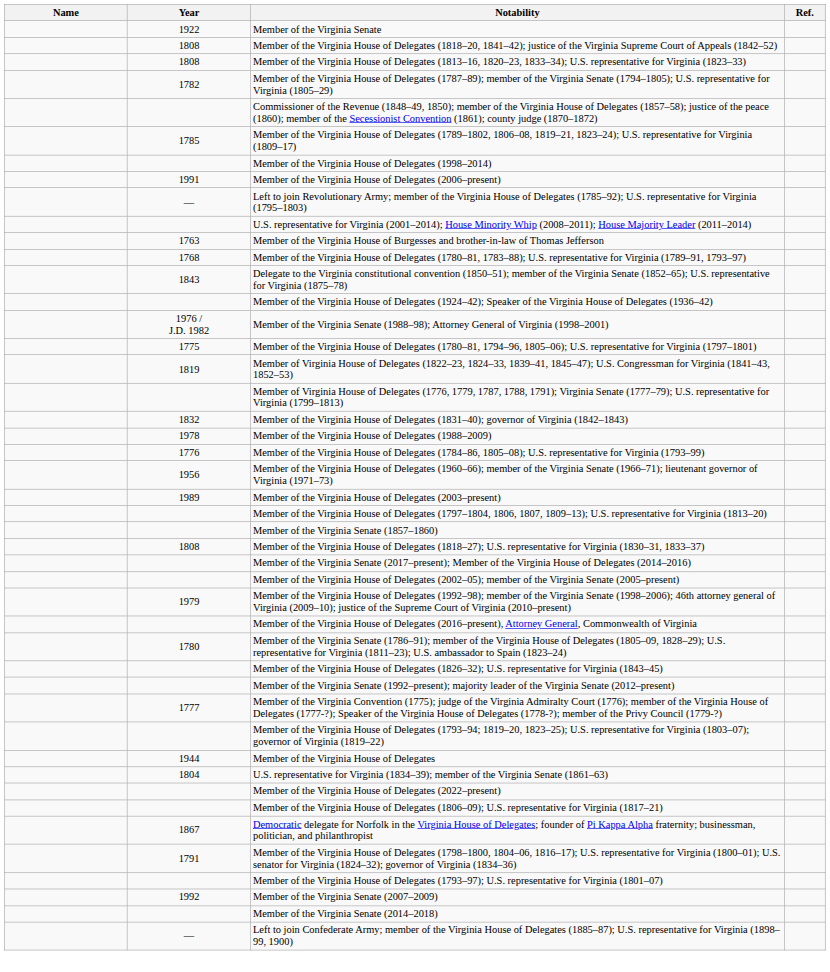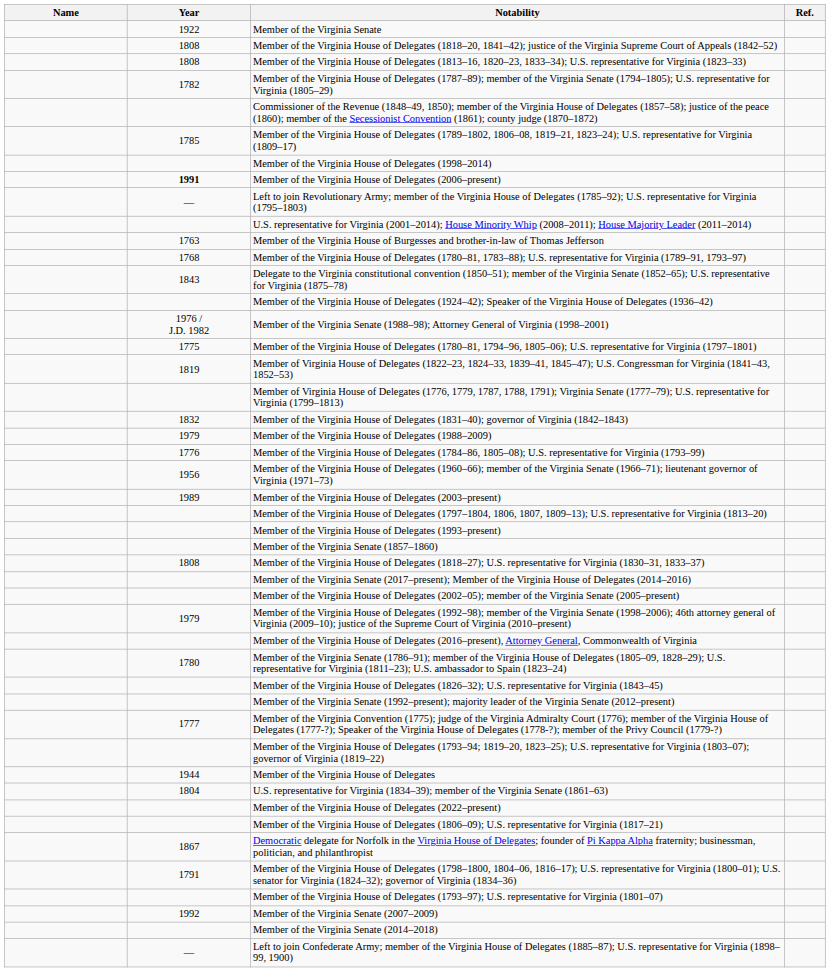 <table class="wikitable sortable" style="width:100%">
 <tr>
 <th width="15%">Name</th>
 <th width="15%">Year</th>
 <th width="65%" class="unsortable">Notability</th>
 <th width="5%" class="unsortable">Ref.</th>
 </tr>
 <tr>
 <td></td>
 <td align="center">1922</td>
 <td>Member of the Virginia Senate</td>
 <td align="center"></td>
 </tr>
 <tr>
 <td></td>
 <td align="center">1808</td>
 <td>Member of the Virginia House of Delegates (1818–20, 1841–42); justice of the Virginia Supreme Court of Appeals (1842–52)</td>
 <td align="center"></td>
 </tr>
 <tr>
 <td></td>
 <td align="center">1808</td>
 <td>Member of the Virginia House of Delegates (1813–16, 1820–23, 1833–34); U.S. representative for Virginia (1823–33)</td>
 <td align="center"></td>
 </tr>
 <tr>
 <td></td>
 <td align="center">1782</td>
 <td>Member of the Virginia House of Delegates (1787–89); member of the Virginia Senate (1794–1805); U.S. representative for Virginia (1805–29)</td>
 <td align="center"></td>
 </tr>
 <tr>
 <td></td>
 <td align="center"></td>
 <td>Commissioner of the Revenue (1848–49, 1850); member of the Virginia House of Delegates (1857–58); justice of the peace (1860); member of the <a href='#'>Secessionist Convention</a> (1861); county judge (1870–1872)</td>
 <td align="center"></td>
 </tr>
 <tr>
 <td></td>
 <td align="center">1785</td>
 <td>Member of the Virginia House of Delegates (1789–1802, 1806–08, 1819–21, 1823–24); U.S. representative for Virginia (1809–17)</td>
 <td align="center"></td>
 </tr>
 <tr>
 <td></td>
 <td align="center"></td>
 <td>Member of the Virginia House of Delegates (1998–2014)</td>
 <td align="center"></td>
 </tr>
 <tr>
 <td></td>
-<td align="center">1991</td>
+<td align="center"><strong>1991</strong></td>
 <td>Member of the Virginia House of Delegates (2006–present)</td>
 <td align="center"></td>
 </tr>
 <tr>
 <td></td>
 <td align="center">—</td>
 <td>Left to join Revolutionary Army; member of the Virginia House of Delegates (1785–92); U.S. representative for Virginia (1795–1803)</td>
 <td align="center"></td>
 </tr>
 <tr>
 <td></td>
 <td align="center"></td>
 <td>U.S. representative for Virginia (2001–2014); <a href='#'>House Minority Whip</a> (2008–2011); <a href='#'>House Majority Leader</a> (2011–2014)</td>
 <td align="center"></td>
 </tr>
 <tr>
 <td></td>
 <td align="center">1763</td>
 <td>Member of the Virginia House of Burgesses and brother-in-law of Thomas Jefferson</td>
 <td align="center"></td>
 </tr>
 <tr>
 <td></td>
 <td align="center">1768</td>
 <td>Member of the Virginia House of Delegates (1780–81, 1783–88); U.S. representative for Virginia (1789–91, 1793–97)</td>
 <td align="center"></td>
 </tr>
 <tr>
 <td></td>
 <td align="center">1843</td>
 <td>Delegate to the Virginia constitutional convention (1850–51); member of the Virginia Senate (1852–65); U.S. representative for Virginia (1875–78)</td>
 <td align="center"></td>
 </tr>
 <tr>
 <td></td>
 <td align="center"></td>
 <td>Member of the Virginia House of Delegates (1924–42); Speaker of the Virginia House of Delegates (1936–42)</td>
 <td align="center"></td>
 </tr>
 <tr>
 <td></td>
 <td align="center">1976 /<br> J.D. 1982</td>
 <td>Member of the Virginia Senate (1988–98); Attorney General of Virginia (1998–2001)</td>
 <td align="center"></td>
 </tr>
 <tr>
 <td></td>
 <td align="center">1775</td>
 <td>Member of the Virginia House of Delegates (1780–81, 1794–96, 1805–06); U.S. representative for Virginia (1797–1801)</td>
 <td align="center"></td>
 </tr>
 <tr>
 <td></td>
 <td align="center">1819</td>
 <td>Member of Virginia House of Delegates (1822–23, 1824–33, 1839–41, 1845–47); U.S. Congressman for Virginia (1841–43, 1852–53)</td>
 <td align="center"></td>
 </tr>
 <tr>
 <td></td>
 <td align="center"></td>
 <td>Member of Virginia House of Delegates (1776, 1779, 1787, 1788, 1791); Virginia Senate (1777–79); U.S. representative for Virginia (1799–1813)</td>
 <td align="center"></td>
 </tr>
 <tr>
 <td></td>
 <td align="center">1832</td>
 <td>Member of the Virginia House of Delegates (1831–40); governor of Virginia (1842–1843)</td>
 <td align="center"></td>
 </tr>
 <tr>
 <td></td>
-<td align="center">1978</td>
+<td align="center">1979</td>
 <td>Member of the Virginia House of Delegates (1988–2009)</td>
 <td align="center"></td>
 </tr>
 <tr>
 <td></td>
 <td align="center">1776</td>
 <td>Member of the Virginia House of Delegates (1784–86, 1805–08); U.S. representative for Virginia (1793–99)</td>
 <td align="center"></td>
 </tr>
 <tr>
 <td></td>
 <td align="center">1956</td>
 <td>Member of the Virginia House of Delegates (1960–66); member of the Virginia Senate (1966–71); lieutenant governor of Virginia (1971–73)</td>
 <td align="center"></td>
 </tr>
 <tr>
 <td></td>
 <td align="center">1989</td>
 <td>Member of the Virginia House of Delegates (2003–present)</td>
 <td align="center"></td>
 </tr>
 <tr>
 <td></td>
 <td align="center"></td>
 <td>Member of the Virginia House of Delegates (1797–1804, 1806, 1807, 1809–13); U.S. representative for Virginia (1813–20)</td>
+<td align="center"></td>
+</tr>
+<tr>
+<td></td>
+<td align="center"></td>
+<td>Member of the Virginia House of Delegates (1993–present)</td>
 <td align="center"></td>
 </tr>
 <tr>
 <td></td>
 <td align="center"></td>
 <td>Member of the Virginia Senate (1857–1860)</td>
 <td align="center"></td>
 </tr>
 <tr>
 <td></td>
 <td align="center">1808</td>
 <td>Member of the Virginia House of Delegates (1818–27); U.S. representative for Virginia (1830–31, 1833–37)</td>
 <td align="center"></td>
 </tr>
 <tr>
 <td></td>
 <td align="center"></td>
 <td>Member of the Virginia Senate (2017–present); Member of the Virginia House of Delegates (2014–2016)</td>
 <td align="center"></td>
 </tr>
 <tr>
 <td></td>
 <td align="center"></td>
 <td>Member of the Virginia House of Delegates (2002–05); member of the Virginia Senate (2005–present)</td>
 <td align="center"></td>
 </tr>
 <tr>
 <td></td>
 <td align="center">1979</td>
 <td>Member of the Virginia House of Delegates (1992–98); member of the Virginia Senate (1998–2006); 46th attorney general of Virginia (2009–10); justice of the Supreme Court of Virginia (2010–present)</td>
 <td align="center"></td>
 </tr>
 <tr>
 <td></td>
 <td align="center"></td>
 <td>Member of the Virginia House of Delegates (2016–present), <a href='#'>Attorney General</a>, Commonwealth of Virginia</td>
 <td align="center"></td>
 </tr>
 <tr>
 <td></td>
 <td align="center">1780</td>
 <td>Member of the Virginia Senate (1786–91); member of the Virginia House of Delegates (1805–09, 1828–29); U.S. representative for Virginia (1811–23); U.S. ambassador to Spain (1823–24)</td>
 <td align="center"></td>
 </tr>
 <tr>
 <td></td>
 <td align="center"> </td>
 <td>Member of the Virginia House of Delegates (1826–32); U.S. representative for Virginia (1843–45)</td>
 <td align="center"></td>
 </tr>
 <tr>
 <td></td>
 <td align="center"></td>
 <td>Member of the Virginia Senate (1992–present); majority leader of the Virginia Senate (2012–present)</td>
 <td align="center"></td>
 </tr>
 <tr>
 <td></td>
 <td align="center">1777</td>
 <td>Member of the Virginia Convention (1775); judge of the Virginia Admiralty Court (1776); member of the Virginia House of Delegates (1777-?); Speaker of the Virginia House of Delegates (1778-?); member of the Privy Council (1779-?)</td>
 <td align="center"></td>
 </tr>
 <tr>
 <td></td>
 <td align="center"></td>
 <td>Member of the Virginia House of Delegates (1793–94; 1819–20, 1823–25); U.S. representative for Virginia (1803–07); governor of Virginia (1819–22)</td>
 <td align="center"></td>
 </tr>
 <tr>
 <td></td>
 <td align="center">1944</td>
 <td>Member of the Virginia House of Delegates</td>
 <td align="center"></td>
 </tr>
 <tr>
 <td></td>
 <td align="center">1804</td>
 <td>U.S. representative for Virginia (1834–39); member of the Virginia Senate (1861–63)</td>
 <td align="center"></td>
 </tr>
 <tr>
 <td></td>
 <td align="center"></td>
 <td>Member of the Virginia House of Delegates (2022–present)</td>
 <td align="center"></td>
 </tr>
 <tr>
 <td></td>
 <td align="center"></td>
 <td>Member of the Virginia House of Delegates (1806–09); U.S. representative for Virginia (1817–21)</td>
 <td align="center"></td>
 </tr>
 <tr>
 <td></td>
 <td align="center">1867</td>
 <td><a href='#'>Democratic</a> delegate for Norfolk in the <a href='#'>Virginia House of Delegates</a>; founder of <a href='#'>Pi Kappa Alpha</a> fraternity; businessman, politician, and philanthropist</td>
 <td align="center"></td>
 </tr>
 <tr>
 <td></td>
 <td align="center">1791</td>
 <td>Member of the Virginia House of Delegates (1798–1800, 1804–06, 1816–17); U.S. representative for Virginia (1800–01); U.S. senator for Virginia (1824–32); governor of Virginia (1834–36)</td>
 <td align="center"></td>
 </tr>
 <tr>
 <td></td>
 <td align="center"></td>
 <td>Member of the Virginia House of Delegates (1793–97); U.S. representative for Virginia (1801–07)</td>
 <td align="center"></td>
 </tr>
 <tr>
 <td></td>
 <td align="center">1992</td>
 <td>Member of the Virginia Senate (2007–2009)</td>
 <td align="center"></td>
 </tr>
 <tr>
 <td></td>
 <td align="center"></td>
 <td>Member of the Virginia Senate (2014–2018)</td>
 <td align="center"></td>
 </tr>
 <tr>
 <td></td>
 <td align="center">—</td>
 <td>Left to join Confederate Army; member of the Virginia House of Delegates (1885–87); U.S. representative for Virginia (1898–99, 1900)</td>
 <td align="center"></td>
 </tr>
 </table>
